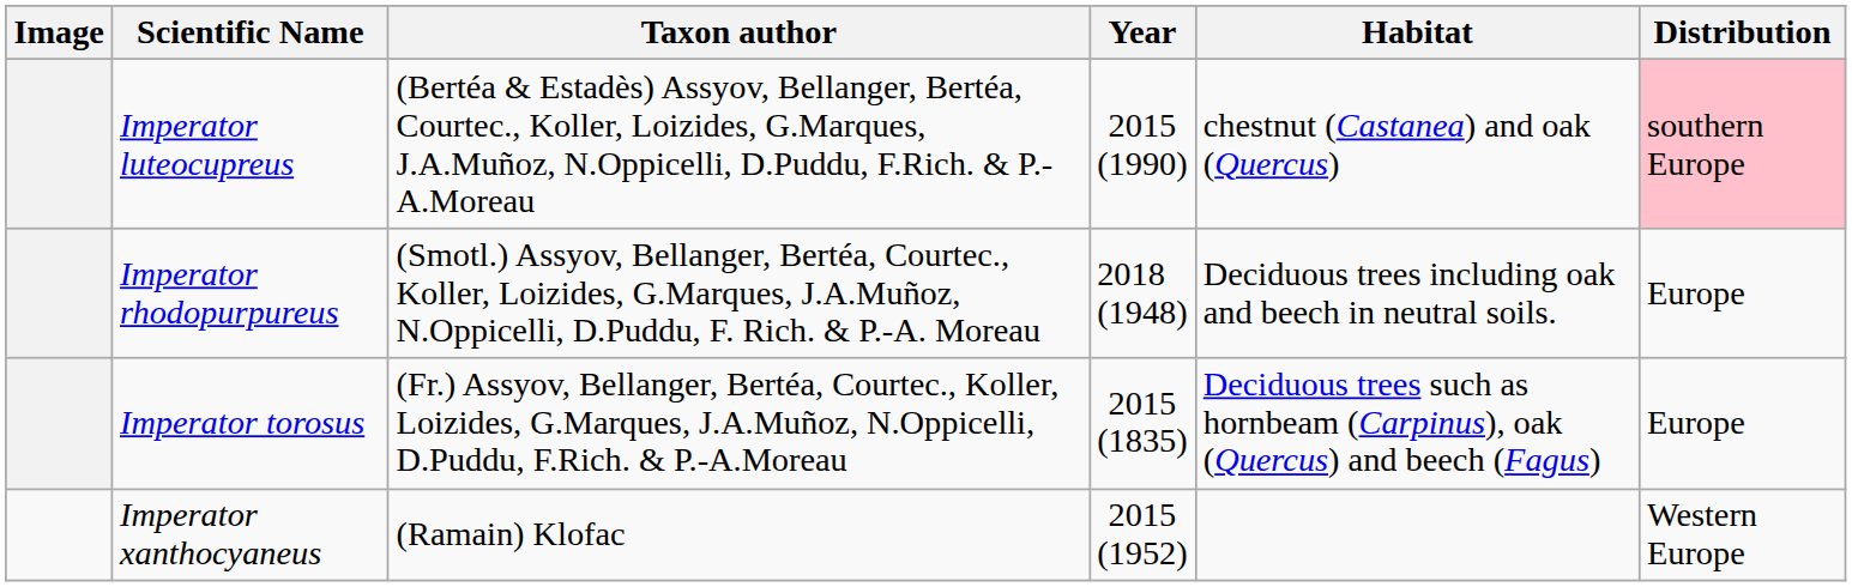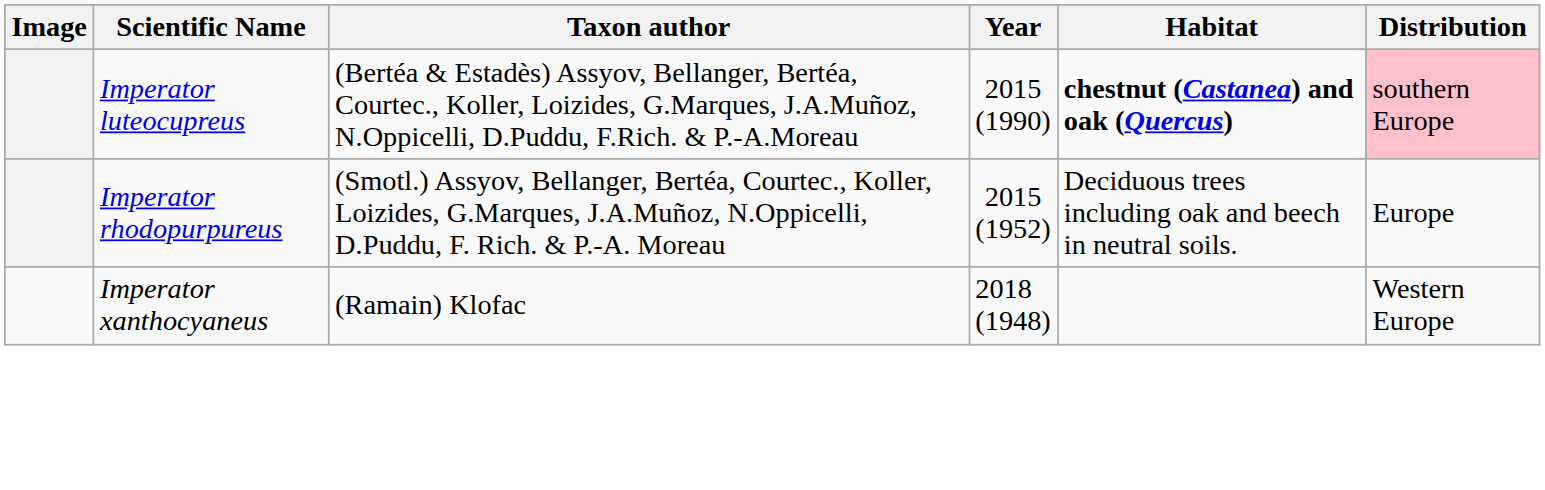 <table class="wikitable sortable">
 <tr>
 <th>Image</th>
 <th>Scientific Name</th>
 <th>Taxon author</th>
 <th>Year</th>
 <th>Habitat</th>
 <th>Distribution</th>
 </tr>
 <tr>
 <th scope="row"></th>
 <td><em><a href='#'>Imperator luteocupreus</a></em></td>
 <td>(Bertéa & Estadès) Assyov, Bellanger, Bertéa, Courtec., Koller, Loizides, G.Marques, J.A.Muñoz, N.Oppicelli, D.Puddu, F.Rich. & P.-A.Moreau</td>
 <td style="text-align:center;">2015<br>(1990)</td>
-<td>chestnut (<em><a href='#'>Castanea</a></em>) and oak (<em><a href='#'>Quercus</a></em>)</td>
+<td><strong>chestnut (<em><a href='#'>Castanea</a></em>) and oak (<em><a href='#'>Quercus</a></em>)</strong></td>
 <td style="background: pink;">southern Europe</td>
 </tr>
 <tr>
 <th scope="row"></th>
 <td><em><a href='#'>Imperator rhodopurpureus</a></em></td>
 <td>(Smotl.) Assyov, Bellanger, Bertéa, Courtec., Koller, Loizides, G.Marques, J.A.Muñoz, N.Oppicelli, D.Puddu, F. Rich. & P.-A. Moreau</td>
-<td>2018<br>(1948)</td>
+<td style="text-align:center;">2015<br>(1952)</td>
 <td>Deciduous trees including oak and beech in neutral soils.</td>
-<td>Europe</td>
-</tr>
-<tr>
-<th scope="row"></th>
-<td><em><a href='#'>Imperator torosus</a></em></td>
-<td>(Fr.) Assyov, Bellanger, Bertéa, Courtec., Koller, Loizides, G.Marques, J.A.Muñoz, N.Oppicelli, D.Puddu, F.Rich. & P.-A.Moreau</td>
-<td style="text-align:center;">2015<br>(1835)</td>
-<td><a href='#'>Deciduous trees</a> such as hornbeam (<em><a href='#'>Carpinus</a></em>), oak (<em><a href='#'>Quercus</a></em>) and beech (<em><a href='#'>Fagus</a></em>)</td>
 <td>Europe</td>
 </tr>
 <tr>
 <td></td>
 <td><em>Imperator xanthocyaneus</em></td>
 <td>(Ramain) Klofac</td>
-<td style="text-align:center;">2015<br>(1952)</td>
+<td>2018<br>(1948)</td>
 <td></td>
 <td>Western Europe</td>
 </tr>
 </table>
